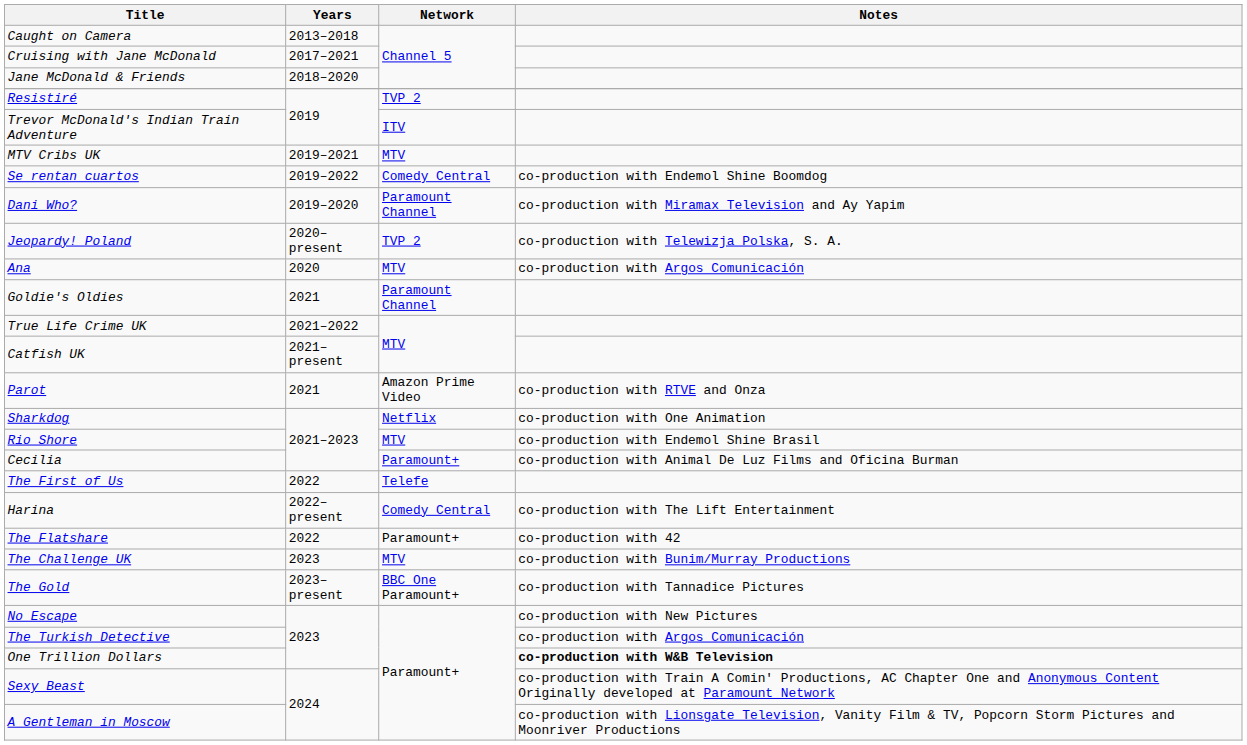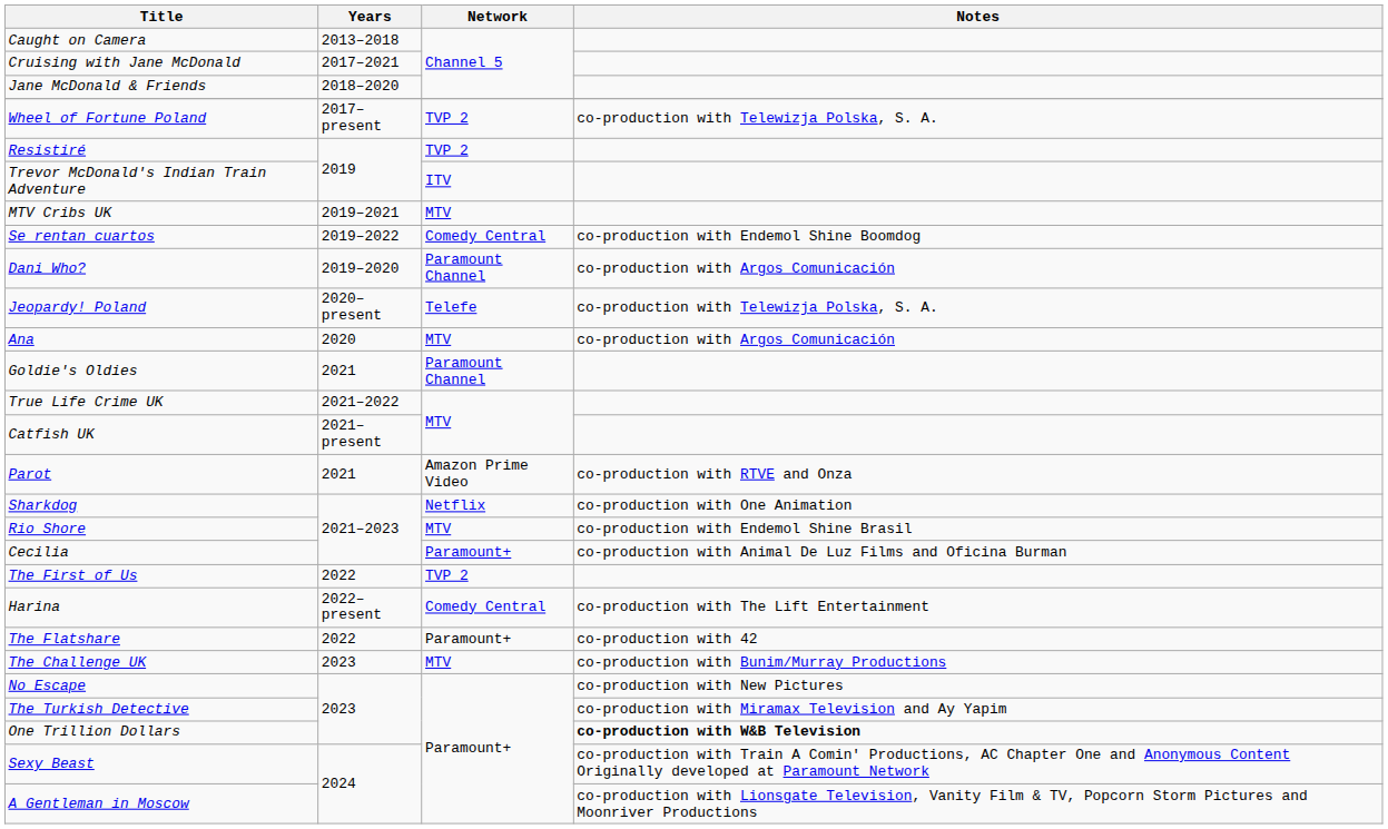 <table class="wikitable sortable">
 <tr>
 <th>Title</th>
 <th>Years</th>
 <th>Network</th>
 <th>Notes</th>
 </tr>
 <tr>
 <td><em>Caught on Camera</em></td>
 <td>2013–2018</td>
 <td rowspan="3"><a href='#'>Channel 5</a></td>
 <td></td>
 </tr>
 <tr>
 <td><em>Cruising with Jane McDonald</em></td>
 <td>2017–2021</td>
 <td></td>
 </tr>
 <tr>
 <td><em>Jane McDonald & Friends</em></td>
 <td>2018–2020</td>
 <td></td>
 </tr>
 <tr>
+</tr>
+<tr>
+<td><em><a href='#'>Wheel of Fortune Poland</a></em></td>
+<td>2017–present</td>
+<td><a href='#'>TVP 2</a></td>
+<td>co-production with <a href='#'>Telewizja Polska</a>, S. A.</td>
 </tr>
 <tr>
 <td><em><a href='#'>Resistiré</a></em></td>
 <td rowspan="2">2019</td>
 <td><a href='#'>TVP 2</a></td>
 <td></td>
 </tr>
 <tr>
 <td><em>Trevor McDonald's Indian Train Adventure</em></td>
 <td><a href='#'>ITV</a></td>
 <td></td>
 </tr>
 <tr>
 <td><em>MTV Cribs UK</em></td>
 <td>2019–2021</td>
 <td><a href='#'>MTV</a></td>
 <td></td>
 </tr>
 <tr>
 <td><em><a href='#'>Se rentan cuartos</a></em></td>
 <td>2019–2022</td>
 <td><a href='#'>Comedy Central</a></td>
 <td>co-production with Endemol Shine Boomdog</td>
 </tr>
 <tr>
 <td><em><a href='#'>Dani Who?</a></em></td>
 <td>2019–2020</td>
 <td><a href='#'>Paramount Channel</a></td>
-<td>co-production with <a href='#'>Miramax Television</a> and Ay Yapim</td>
+<td>co-production with <a href='#'>Argos Comunicación</a></td>
 </tr>
 <tr>
 <td><em><a href='#'>Jeopardy! Poland</a></em></td>
 <td>2020–present</td>
-<td><a href='#'>TVP 2</a></td>
+<td><a href='#'>Telefe</a></td>
 <td>co-production with <a href='#'>Telewizja Polska</a>, S. A.</td>
 </tr>
 <tr>
 <td><em><a href='#'>Ana</a></em></td>
 <td>2020</td>
 <td><a href='#'>MTV</a></td>
 <td>co-production with <a href='#'>Argos Comunicación</a></td>
 </tr>
 <tr>
 <td><em>Goldie's Oldies</em></td>
 <td>2021</td>
 <td><a href='#'>Paramount Channel</a></td>
 <td></td>
 </tr>
 <tr>
 <td><em>True Life Crime UK</em></td>
 <td>2021–2022</td>
 <td rowspan="2"><a href='#'>MTV</a></td>
 <td></td>
 </tr>
 <tr>
 <td><em>Catfish UK</em></td>
 <td>2021–present</td>
 <td></td>
 </tr>
 <tr>
 <td><em><a href='#'>Parot</a></em></td>
 <td>2021</td>
 <td>Amazon Prime Video</td>
 <td>co-production with <a href='#'>RTVE</a> and Onza</td>
 </tr>
 <tr>
 <td><em><a href='#'>Sharkdog</a></em></td>
 <td rowspan="3">2021–2023</td>
 <td><a href='#'>Netflix</a></td>
 <td>co-production with One Animation</td>
 </tr>
 <tr>
 <td><em><a href='#'>Rio Shore</a></em></td>
 <td><a href='#'>MTV</a></td>
 <td>co-production with Endemol Shine Brasil</td>
 </tr>
 <tr>
 <td><em>Cecilia</em></td>
 <td><a href='#'>Paramount+</a></td>
 <td>co-production with Animal De Luz Films and Oficina Burman</td>
 </tr>
 <tr>
 <td><em><a href='#'>The First of Us</a></em></td>
 <td>2022</td>
-<td><a href='#'>Telefe</a></td>
+<td><a href='#'>TVP 2</a></td>
 <td></td>
 </tr>
 <tr>
 <td><em>Harina</em></td>
 <td>2022–present</td>
 <td><a href='#'>Comedy Central</a></td>
 <td>co-production with The Lift Entertainment</td>
 </tr>
 <tr>
 <td><em><a href='#'>The Flatshare</a></em></td>
 <td>2022</td>
 <td>Paramount+</td>
 <td>co-production with 42</td>
 </tr>
 <tr>
 <td><em><a href='#'>The Challenge UK</a></em></td>
 <td>2023</td>
 <td><a href='#'>MTV</a></td>
 <td>co-production with <a href='#'>Bunim/Murray Productions</a></td>
 </tr>
 <tr>
-<td><em><a href='#'>The Gold</a></em></td>
-<td>2023–present</td>
-<td><a href='#'>BBC One</a><br>Paramount+</td>
-<td>co-production with Tannadice Pictures</td>
-</tr>
-<tr>
 <td><em><a href='#'>No Escape</a></em></td>
 <td rowspan="3">2023</td>
 <td rowspan="5">Paramount+</td>
 <td>co-production with New Pictures</td>
 </tr>
 <tr>
 <td><em><a href='#'>The Turkish Detective</a></em></td>
-<td>co-production with <a href='#'>Argos Comunicación</a></td>
+<td>co-production with <a href='#'>Miramax Television</a> and Ay Yapim</td>
 </tr>
 <tr>
 <td><em>One Trillion Dollars</em></td>
 <td><strong>co-production with W&B Television</strong></td>
 </tr>
 <tr>
 <td><em><a href='#'>Sexy Beast</a></em></td>
 <td rowspan="2">2024</td>
 <td>co-production with Train A Comin' Productions, AC Chapter One and <a href='#'>Anonymous Content</a><br>Originally developed at <a href='#'>Paramount Network</a></td>
 </tr>
 <tr>
 <td><em><a href='#'>A Gentleman in Moscow</a></em></td>
 <td>co-production with <a href='#'>Lionsgate Television</a>, Vanity Film & TV, Popcorn Storm Pictures and Moonriver Productions</td>
 </tr>
 </table>
